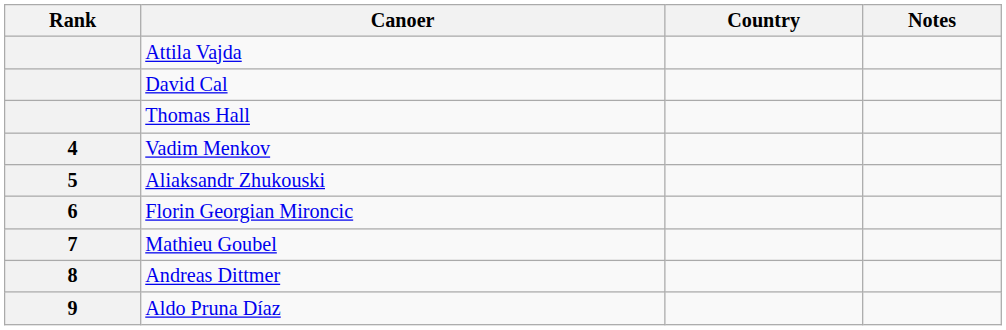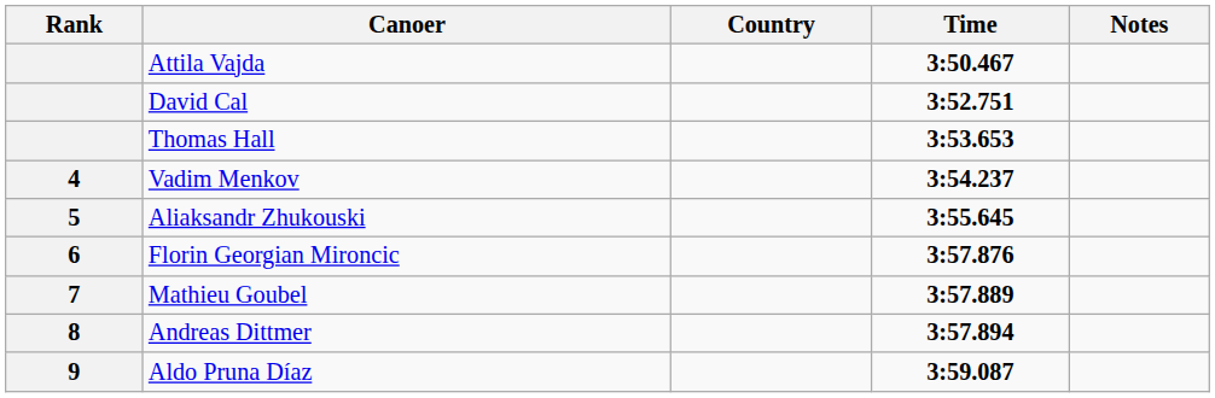 <table class="wikitable sortable" width=50% style="text-align:center">
 <tr>
 <th>Rank</th>
 <th>Canoer</th>
 <th>Country</th>
+<th>Time</th>
 <th>Notes</th>
 </tr>
 <tr>
 <th></th>
 <td align=left><a href='#'>Attila Vajda</a></td>
 <td align=left></td>
+<td><strong>3:50.467</strong></td>
 <td></td>
 </tr>
 <tr>
 <th></th>
 <td align=left><a href='#'>David Cal</a></td>
 <td align=left></td>
+<td><strong>3:52.751</strong></td>
 <td></td>
 </tr>
 <tr>
 <th></th>
 <td align=left><a href='#'>Thomas Hall</a></td>
 <td align=left></td>
+<td><strong>3:53.653</strong></td>
 <td></td>
 </tr>
 <tr>
 <th>4</th>
 <td align=left><a href='#'>Vadim Menkov</a></td>
 <td align=left></td>
+<td><strong>3:54.237</strong></td>
 <td></td>
 </tr>
 <tr>
 <th>5</th>
 <td align=left><a href='#'>Aliaksandr Zhukouski</a></td>
 <td align=left></td>
+<td><strong>3:55.645</strong></td>
 <td></td>
 </tr>
 <tr>
 <th>6</th>
 <td align=left><a href='#'>Florin Georgian Mironcic</a></td>
 <td align=left></td>
+<td><strong>3:57.876</strong></td>
 <td></td>
 </tr>
 <tr>
 <th>7</th>
 <td align=left><a href='#'>Mathieu Goubel</a></td>
 <td align=left></td>
+<td><strong>3:57.889</strong></td>
 <td></td>
 </tr>
 <tr>
 <th>8</th>
 <td align=left><a href='#'>Andreas Dittmer</a></td>
 <td align=left></td>
+<td><strong>3:57.894</strong></td>
 <td></td>
 </tr>
 <tr>
 <th>9</th>
 <td align=left><a href='#'>Aldo Pruna Díaz</a></td>
 <td align=left></td>
+<td><strong>3:59.087</strong></td>
 <td></td>
 </tr>
 </table>
